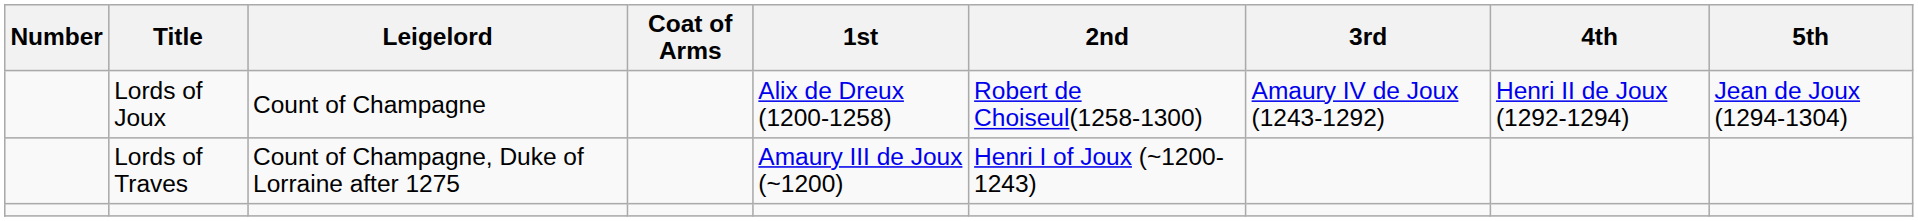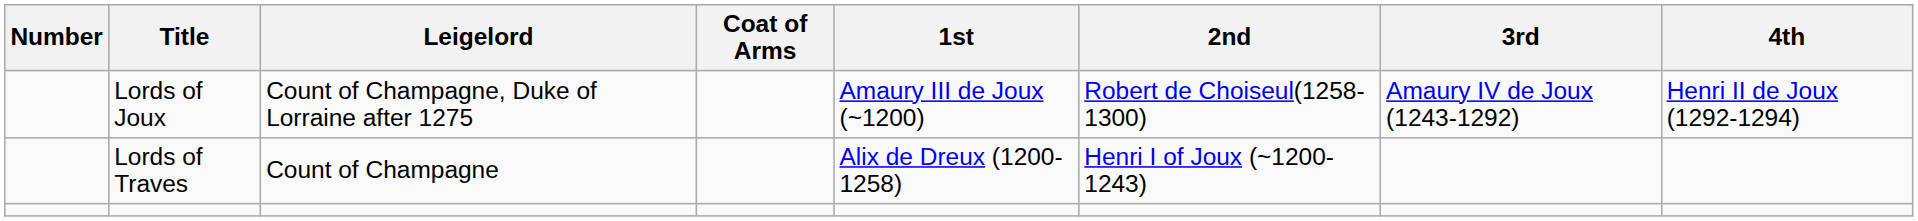 <table class="wikitable">
 <tr>
 <th>Number</th>
 <th>Title</th>
 <th>Leigelord</th>
 <th>Coat of Arms</th>
 <th>1st</th>
 <th>2nd</th>
 <th>3rd</th>
 <th>4th</th>
-<th>5th</th>
 </tr>
 <tr>
 <td></td>
 <td>Lords of Joux</td>
-<td>Count of Champagne</td>
+<td>Count of Champagne, Duke of Lorraine after 1275</td>
 <td></td>
-<td><a href='#'>Alix de Dreux</a> (1200-1258)</td>
+<td><a href='#'>Amaury III de Joux</a> (~1200)</td>
 <td><a href='#'>Robert de Choiseul</a>(1258-1300)</td>
 <td><a href='#'>Amaury IV de Joux</a> (1243-1292)</td>
 <td><a href='#'>Henri II de Joux</a> (1292-1294)</td>
-<td><a href='#'>Jean de Joux</a> (1294-1304)</td>
 </tr>
 <tr>
 <td></td>
 <td>Lords of Traves</td>
-<td>Count of Champagne, Duke of Lorraine after 1275</td>
+<td>Count of Champagne</td>
 <td></td>
-<td><a href='#'>Amaury III de Joux</a> (~1200)</td>
+<td><a href='#'>Alix de Dreux</a> (1200-1258)</td>
 <td><a href='#'>Henri I of Joux</a> (~1200-1243)</td>
-<td></td>
 <td></td>
 <td></td>
 </tr>
 <tr>
 <td></td>
 <td></td>
 <td></td>
 <td></td>
 <td></td>
 <td></td>
 <td></td>
 <td></td>
-<td></td>
 </tr>
 </table>
